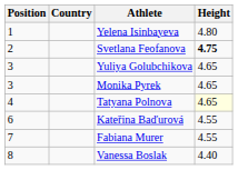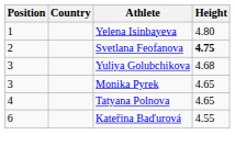 <table class="wikitable">
 <tr>
 <th>Position</th>
 <th>Country</th>
 <th>Athlete</th>
 <th>Height</th>
 </tr>
 <tr>
 <td>1</td>
 <td></td>
 <td><a href='#'>Yelena Isinbayeva</a></td>
 <td>4.80</td>
 </tr>
 <tr>
 <td>2</td>
 <td></td>
 <td><a href='#'>Svetlana Feofanova</a></td>
 <td><strong>4.75</strong></td>
 </tr>
 <tr>
 <td>3</td>
 <td></td>
 <td><a href='#'>Yuliya Golubchikova</a></td>
-<td>4.65</td>
+<td>4.68</td>
 </tr>
 <tr>
 <td>3</td>
 <td></td>
 <td><a href='#'>Monika Pyrek</a></td>
 <td>4.65</td>
 </tr>
 <tr>
 <td>4</td>
 <td></td>
 <td><a href='#'>Tatyana Polnova</a></td>
-<td style="background: lightyellow;">4.65</td>
+<td>4.65</td>
 </tr>
 <tr>
 <td>6</td>
 <td></td>
 <td><a href='#'>Kateřina Baďurová</a></td>
 <td>4.55</td>
 </tr>
-<tr>
-<td>7</td>
-<td></td>
-<td><a href='#'>Fabiana Murer</a></td>
-<td>4.55</td>
-</tr>
-<tr>
-<td>8</td>
-<td></td>
-<td><a href='#'>Vanessa Boslak</a></td>
-<td>4.40</td>
-</tr>
 </table>
